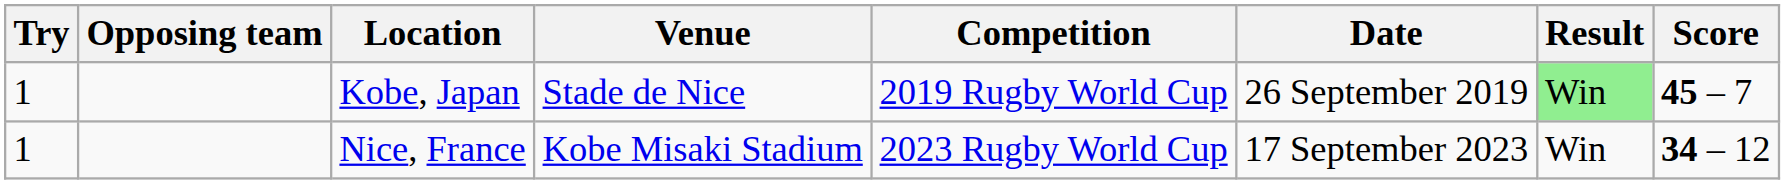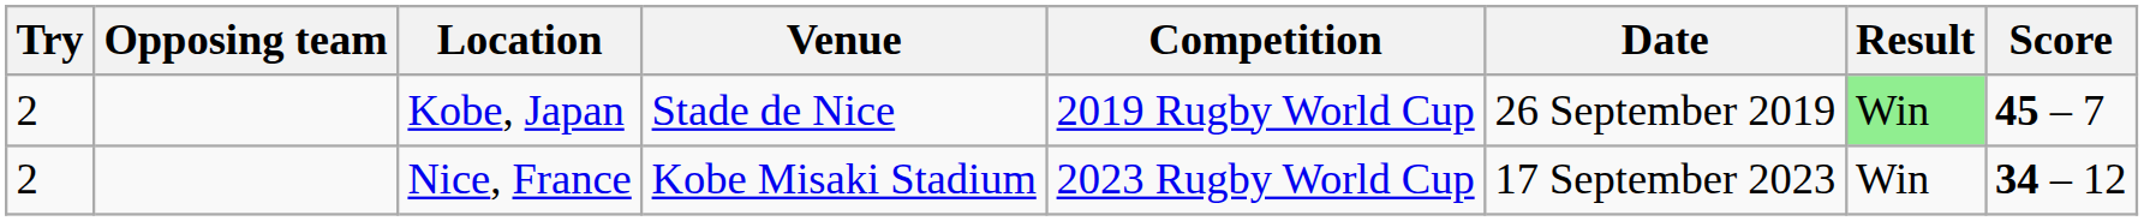 <table class="wikitable" style="font-size:100%">
 <tr>
 <th>Try</th>
 <th>Opposing team</th>
 <th>Location</th>
 <th>Venue</th>
 <th>Competition</th>
 <th>Date</th>
 <th>Result</th>
 <th>Score</th>
 </tr>
 <tr>
-<td>1</td>
+<td>2</td>
 <td></td>
 <td><a href='#'>Kobe</a>, <a href='#'>Japan</a></td>
 <td><a href='#'>Stade de Nice</a></td>
 <td><a href='#'>2019 Rugby World Cup</a></td>
 <td>26 September 2019</td>
 <td style="background: lightgreen;">Win</td>
 <td><strong>45</strong> – 7</td>
 </tr>
 <tr>
-<td>1</td>
+<td>2</td>
 <td></td>
 <td><a href='#'>Nice</a>, <a href='#'>France</a></td>
 <td><a href='#'>Kobe Misaki Stadium</a></td>
 <td><a href='#'>2023 Rugby World Cup</a></td>
 <td>17 September 2023</td>
 <td>Win</td>
 <td><strong>34</strong> – 12</td>
 </tr>
 </table>
